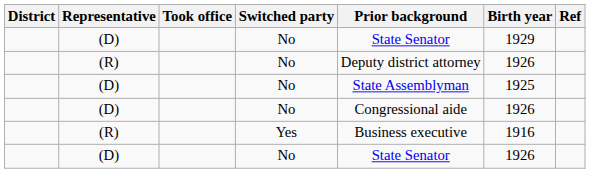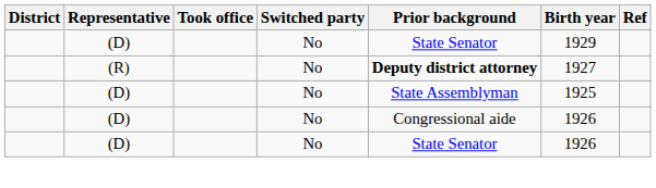 <table class="sortable wikitable" style="text-align:center">
 <tr>
 <th>District</th>
 <th>Representative</th>
 <th>Took office</th>
 <th>Switched party</th>
 <th>Prior background</th>
 <th>Birth year</th>
 <th class=unsortable>Ref</th>
 </tr>
 <tr>
 <td></td>
 <td> (D)</td>
 <td></td>
 <td>No</td>
 <td><a href='#'>State Senator</a></td>
 <td>1929</td>
 <td></td>
 </tr>
 <tr>
 <td></td>
 <td> (R)</td>
 <td></td>
 <td>No</td>
-<td>Deputy district attorney</td>
-<td>1926</td>
+<td><strong>Deputy district attorney</strong></td>
+<td>1927</td>
 <td></td>
 </tr>
 <tr>
 <td></td>
 <td> (D)</td>
 <td></td>
 <td>No</td>
 <td><a href='#'>State Assemblyman</a></td>
 <td>1925</td>
 <td></td>
 </tr>
 <tr>
 <td></td>
 <td> (D)</td>
 <td></td>
 <td>No</td>
 <td>Congressional aide</td>
 <td>1926</td>
 <td></td>
 </tr>
 <tr>
 <td></td>
-<td> (R)</td>
-<td></td>
-<td>Yes</td>
-<td>Business executive</td>
-<td>1916</td>
-<td></td>
-</tr>
-<tr>
-<td></td>
 <td> (D)</td>
 <td></td>
 <td>No</td>
 <td><a href='#'>State Senator</a></td>
 <td>1926</td>
 <td></td>
 </tr>
 </table>
